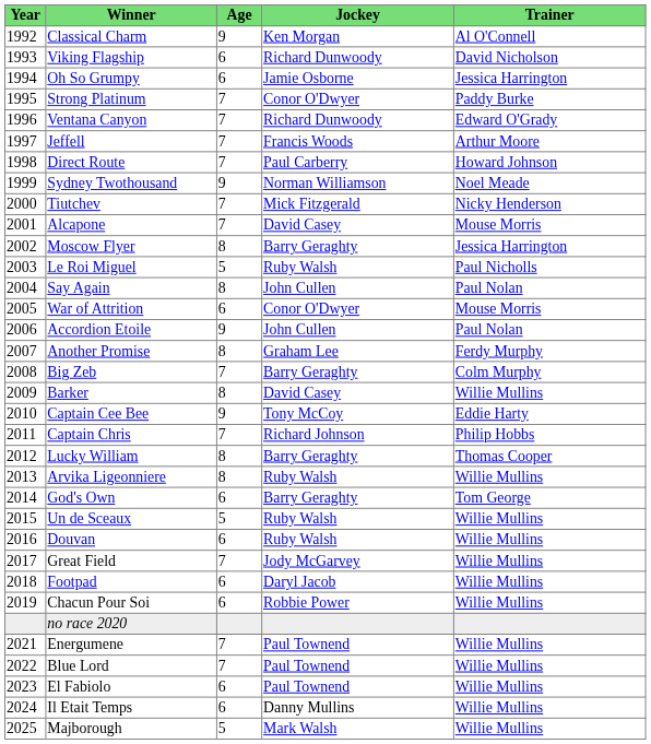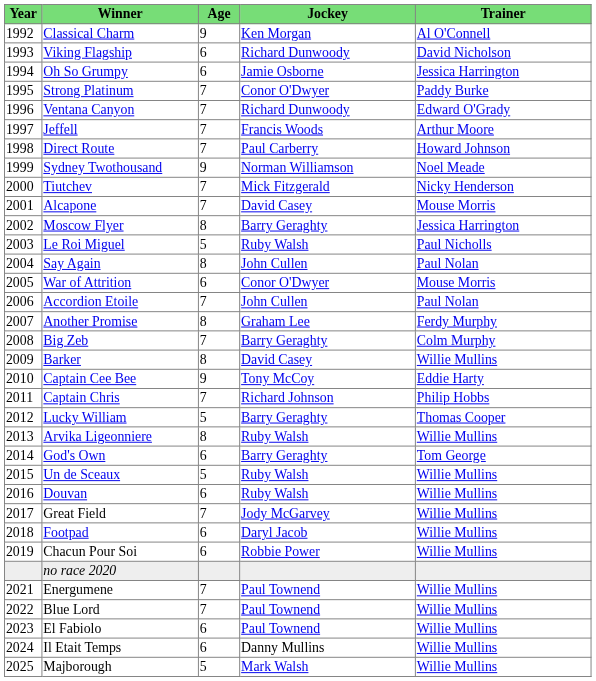 <table class = "sortable" | border="1" style="border-collapse: collapse; font-size:90%">
 <tr bgcolor="#77dd77" align="center">
 <th width="36px"><strong>Year</strong><br></th>
 <th width="160px"><strong>Winner</strong><br></th>
 <th width="40px"><strong>Age</strong><br></th>
 <th width="180px"><strong>Jockey</strong><br></th>
 <th width="180px"><strong>Trainer</strong><br></th>
 </tr>
 <tr>
 <td>1992</td>
 <td><a href='#'>Classical Charm</a></td>
 <td>9</td>
 <td><a href='#'>Ken Morgan</a></td>
 <td><a href='#'>Al O'Connell</a></td>
 </tr>
 <tr>
 <td>1993</td>
 <td><a href='#'>Viking Flagship</a></td>
 <td>6</td>
 <td><a href='#'>Richard Dunwoody</a></td>
 <td><a href='#'>David Nicholson</a></td>
 </tr>
 <tr>
 <td>1994</td>
 <td><a href='#'>Oh So Grumpy</a></td>
 <td>6</td>
 <td><a href='#'>Jamie Osborne</a></td>
 <td><a href='#'>Jessica Harrington</a></td>
 </tr>
 <tr>
 <td>1995</td>
 <td><a href='#'>Strong Platinum</a></td>
 <td>7</td>
 <td><a href='#'>Conor O'Dwyer</a></td>
 <td><a href='#'>Paddy Burke</a></td>
 </tr>
 <tr>
 <td>1996</td>
 <td><a href='#'>Ventana Canyon</a></td>
 <td>7</td>
 <td><a href='#'>Richard Dunwoody</a></td>
 <td><a href='#'>Edward O'Grady</a></td>
 </tr>
 <tr>
 <td>1997</td>
 <td><a href='#'>Jeffell</a></td>
 <td>7</td>
 <td><a href='#'>Francis Woods</a></td>
 <td><a href='#'>Arthur Moore</a></td>
 </tr>
 <tr>
 <td>1998</td>
 <td><a href='#'>Direct Route</a></td>
 <td>7</td>
 <td><a href='#'>Paul Carberry</a></td>
 <td><a href='#'>Howard Johnson</a></td>
 </tr>
 <tr>
 <td>1999</td>
 <td><a href='#'>Sydney Twothousand</a></td>
 <td>9</td>
 <td><a href='#'>Norman Williamson</a></td>
 <td><a href='#'>Noel Meade</a></td>
 </tr>
 <tr>
 <td>2000</td>
 <td><a href='#'>Tiutchev</a></td>
 <td>7</td>
 <td><a href='#'>Mick Fitzgerald</a></td>
 <td><a href='#'>Nicky Henderson</a></td>
 </tr>
 <tr>
 <td>2001</td>
 <td><a href='#'>Alcapone</a> </td>
 <td>7</td>
 <td><a href='#'>David Casey</a></td>
 <td><a href='#'>Mouse Morris</a></td>
 </tr>
 <tr>
 <td>2002</td>
 <td><a href='#'>Moscow Flyer</a></td>
 <td>8</td>
 <td><a href='#'>Barry Geraghty</a></td>
 <td><a href='#'>Jessica Harrington</a></td>
 </tr>
 <tr>
 <td>2003</td>
 <td><a href='#'>Le Roi Miguel</a></td>
 <td>5</td>
 <td><a href='#'>Ruby Walsh</a></td>
 <td><a href='#'>Paul Nicholls</a></td>
 </tr>
 <tr>
 <td>2004</td>
 <td><a href='#'>Say Again</a></td>
 <td>8</td>
 <td><a href='#'>John Cullen</a></td>
 <td><a href='#'>Paul Nolan</a></td>
 </tr>
 <tr>
 <td>2005</td>
 <td><a href='#'>War of Attrition</a></td>
 <td>6</td>
 <td><a href='#'>Conor O'Dwyer</a></td>
 <td><a href='#'>Mouse Morris</a></td>
 </tr>
 <tr>
 <td>2006</td>
 <td><a href='#'>Accordion Etoile</a></td>
-<td>9</td>
+<td>7</td>
 <td><a href='#'>John Cullen</a></td>
 <td><a href='#'>Paul Nolan</a></td>
 </tr>
 <tr>
 <td>2007</td>
 <td><a href='#'>Another Promise</a></td>
 <td>8</td>
 <td><a href='#'>Graham Lee</a></td>
 <td><a href='#'>Ferdy Murphy</a></td>
 </tr>
 <tr>
 <td>2008</td>
 <td><a href='#'>Big Zeb</a></td>
 <td>7</td>
 <td><a href='#'>Barry Geraghty</a></td>
 <td><a href='#'>Colm Murphy</a></td>
 </tr>
 <tr>
 <td>2009</td>
 <td><a href='#'>Barker</a></td>
 <td>8</td>
 <td><a href='#'>David Casey</a></td>
 <td><a href='#'>Willie Mullins</a></td>
 </tr>
 <tr>
 <td>2010</td>
 <td><a href='#'>Captain Cee Bee</a></td>
 <td>9</td>
 <td><a href='#'>Tony McCoy</a></td>
 <td><a href='#'>Eddie Harty</a></td>
 </tr>
 <tr>
 <td>2011</td>
 <td><a href='#'>Captain Chris</a></td>
 <td>7</td>
 <td><a href='#'>Richard Johnson</a></td>
 <td><a href='#'>Philip Hobbs</a></td>
 </tr>
 <tr>
 <td>2012</td>
 <td><a href='#'>Lucky William</a></td>
-<td>8</td>
+<td>5</td>
 <td><a href='#'>Barry Geraghty</a></td>
 <td><a href='#'>Thomas Cooper</a></td>
 </tr>
 <tr>
 <td>2013</td>
 <td><a href='#'>Arvika Ligeonniere</a></td>
 <td>8</td>
 <td><a href='#'>Ruby Walsh</a></td>
 <td><a href='#'>Willie Mullins</a></td>
 </tr>
 <tr>
 <td>2014</td>
 <td><a href='#'>God's Own</a></td>
 <td>6</td>
 <td><a href='#'>Barry Geraghty</a></td>
 <td><a href='#'>Tom George</a></td>
 </tr>
 <tr>
 <td>2015</td>
 <td><a href='#'>Un de Sceaux</a></td>
 <td>5</td>
 <td><a href='#'>Ruby Walsh</a></td>
 <td><a href='#'>Willie Mullins</a></td>
 </tr>
 <tr>
 <td>2016</td>
 <td><a href='#'>Douvan</a></td>
 <td>6</td>
 <td><a href='#'>Ruby Walsh</a></td>
 <td><a href='#'>Willie Mullins</a></td>
 </tr>
 <tr>
 <td>2017</td>
 <td>Great Field</td>
 <td>7</td>
 <td><a href='#'>Jody McGarvey</a></td>
 <td><a href='#'>Willie Mullins</a></td>
 </tr>
 <tr>
 <td>2018</td>
 <td><a href='#'>Footpad</a></td>
 <td>6</td>
 <td><a href='#'>Daryl Jacob</a></td>
 <td><a href='#'>Willie Mullins</a></td>
 </tr>
 <tr>
 <td>2019</td>
 <td>Chacun Pour Soi</td>
 <td>6</td>
 <td><a href='#'>Robbie Power</a></td>
 <td><a href='#'>Willie Mullins</a></td>
 </tr>
 <tr bgcolor="#eeeeee">
 <td data-sort-value="2020"></td>
 <td><em>no race 2020</em> </td>
 <td></td>
 <td></td>
 <td></td>
 </tr>
 <tr>
 <td>2021</td>
 <td>Energumene</td>
 <td>7</td>
 <td><a href='#'>Paul Townend</a></td>
 <td><a href='#'>Willie Mullins</a></td>
 </tr>
 <tr>
 <td>2022</td>
 <td>Blue Lord</td>
 <td>7</td>
 <td><a href='#'>Paul Townend</a></td>
 <td><a href='#'>Willie Mullins</a></td>
 </tr>
 <tr>
 <td>2023</td>
 <td>El Fabiolo</td>
 <td>6</td>
 <td><a href='#'>Paul Townend</a></td>
 <td><a href='#'>Willie Mullins</a></td>
 </tr>
 <tr>
 <td>2024</td>
 <td>Il Etait Temps</td>
 <td>6</td>
 <td>Danny Mullins</td>
 <td><a href='#'>Willie Mullins</a></td>
 </tr>
 <tr>
 <td>2025</td>
 <td>Majborough</td>
 <td>5</td>
 <td><a href='#'>Mark Walsh</a></td>
 <td><a href='#'>Willie Mullins</a></td>
 </tr>
 </table>
